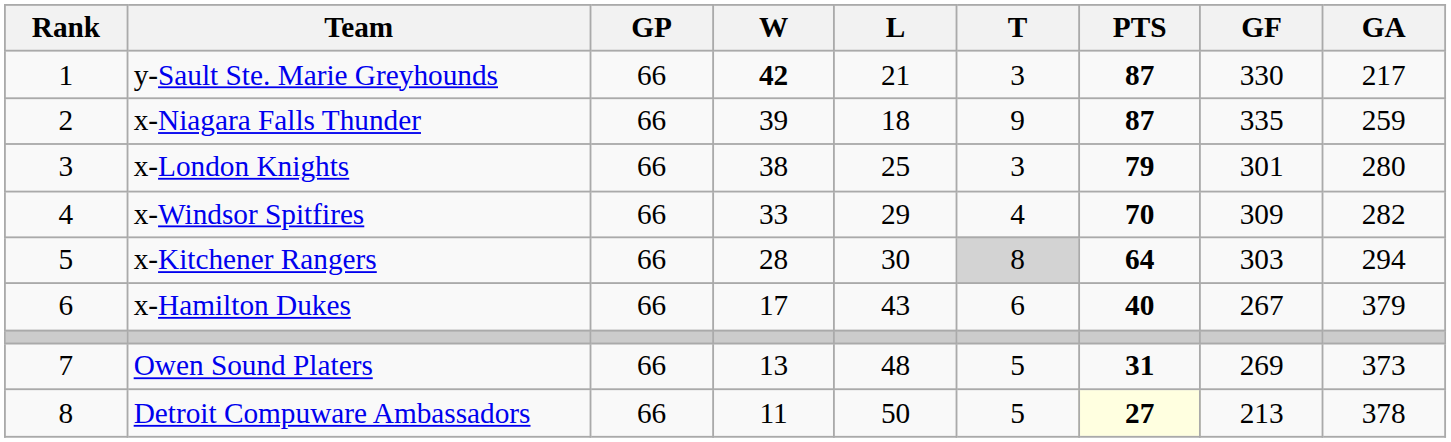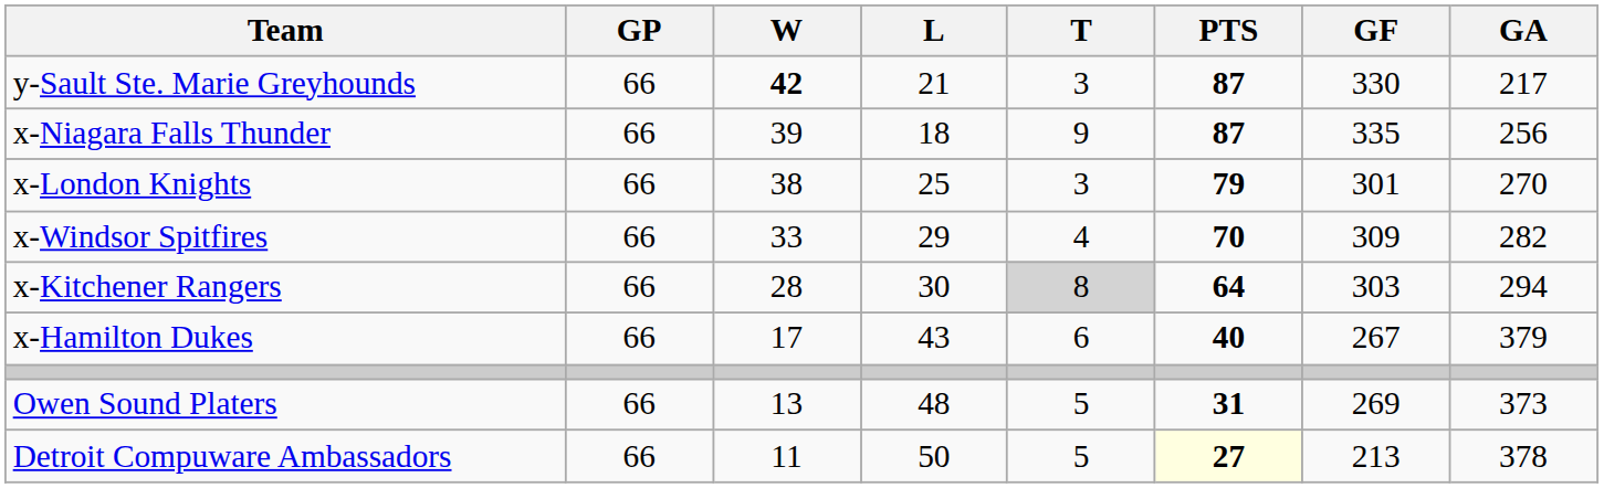 <table class="wikitable sortable" style="text-align:center">
 <tr>
-<th width="7.5%">Rank</th>
 <th width="28.5%">Team</th>
 <th width="7.5%">GP</th>
 <th width="7.5%">W</th>
 <th width="7.5%">L</th>
 <th width="7.5%">T</th>
 <th width="7.5%">PTS</th>
 <th width="7.5%">GF</th>
 <th width="7.5%">GA</th>
 </tr>
 <tr>
-<td>1</td>
 <td align=left>y-<a href='#'>Sault Ste. Marie Greyhounds</a></td>
 <td>66</td>
 <td><strong>42</strong></td>
 <td>21</td>
 <td>3</td>
 <td><strong>87</strong></td>
 <td>330</td>
 <td>217</td>
 </tr>
 <tr>
-<td>2</td>
 <td align=left>x-<a href='#'>Niagara Falls Thunder</a></td>
 <td>66</td>
 <td>39</td>
 <td>18</td>
 <td>9</td>
 <td><strong>87</strong></td>
 <td>335</td>
-<td>259</td>
+<td>256</td>
 </tr>
 <tr>
-<td>3</td>
 <td align=left>x-<a href='#'>London Knights</a></td>
 <td>66</td>
 <td>38</td>
 <td>25</td>
 <td>3</td>
 <td><strong>79</strong></td>
 <td>301</td>
-<td>280</td>
+<td>270</td>
 </tr>
 <tr>
-<td>4</td>
 <td align=left>x-<a href='#'>Windsor Spitfires</a></td>
 <td>66</td>
 <td>33</td>
 <td>29</td>
 <td>4</td>
 <td><strong>70</strong></td>
 <td>309</td>
 <td>282</td>
 </tr>
 <tr>
-<td>5</td>
 <td align=left>x-<a href='#'>Kitchener Rangers</a></td>
 <td>66</td>
 <td>28</td>
 <td>30</td>
 <td style="background: lightgrey;">8</td>
 <td><strong>64</strong></td>
 <td>303</td>
 <td>294</td>
 </tr>
 <tr>
-<td>6</td>
 <td align=left>x-<a href='#'>Hamilton Dukes</a></td>
 <td>66</td>
 <td>17</td>
 <td>43</td>
 <td>6</td>
 <td><strong>40</strong></td>
 <td>267</td>
 <td>379</td>
 </tr>
 <tr style="background-color:#cccccc;">
 <td></td>
 <td></td>
 <td></td>
 <td></td>
 <td></td>
 <td></td>
 <td></td>
 <td></td>
-<td></td>
 </tr>
 <tr>
-<td>7</td>
 <td align=left><a href='#'>Owen Sound Platers</a></td>
 <td>66</td>
 <td>13</td>
 <td>48</td>
 <td>5</td>
 <td><strong>31</strong></td>
 <td>269</td>
 <td>373</td>
 </tr>
 <tr>
-<td>8</td>
 <td align=left><a href='#'>Detroit Compuware Ambassadors</a></td>
 <td>66</td>
 <td>11</td>
 <td>50</td>
 <td>5</td>
 <td style="background: lightyellow;"><strong>27</strong></td>
 <td>213</td>
 <td>378</td>
 </tr>
 </table>
